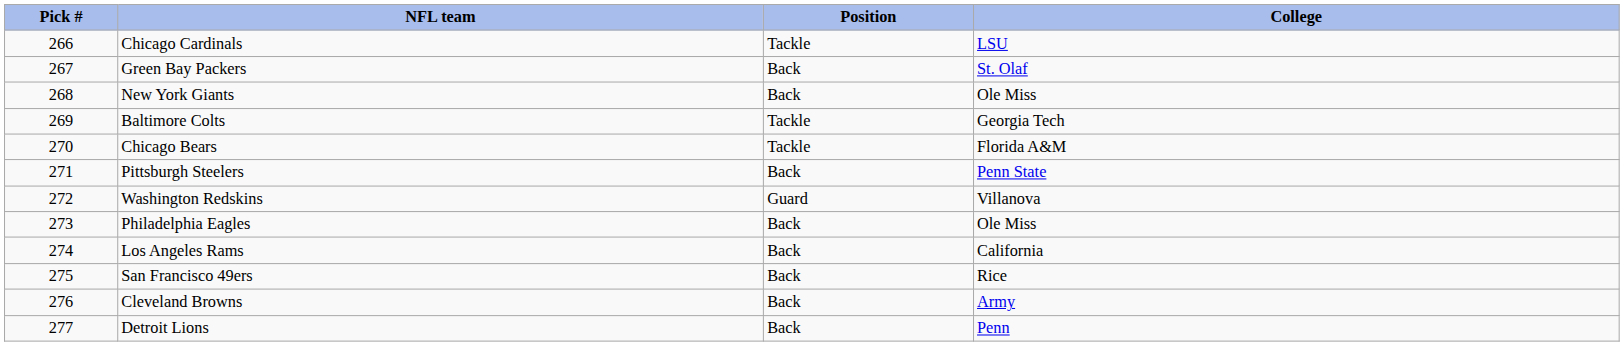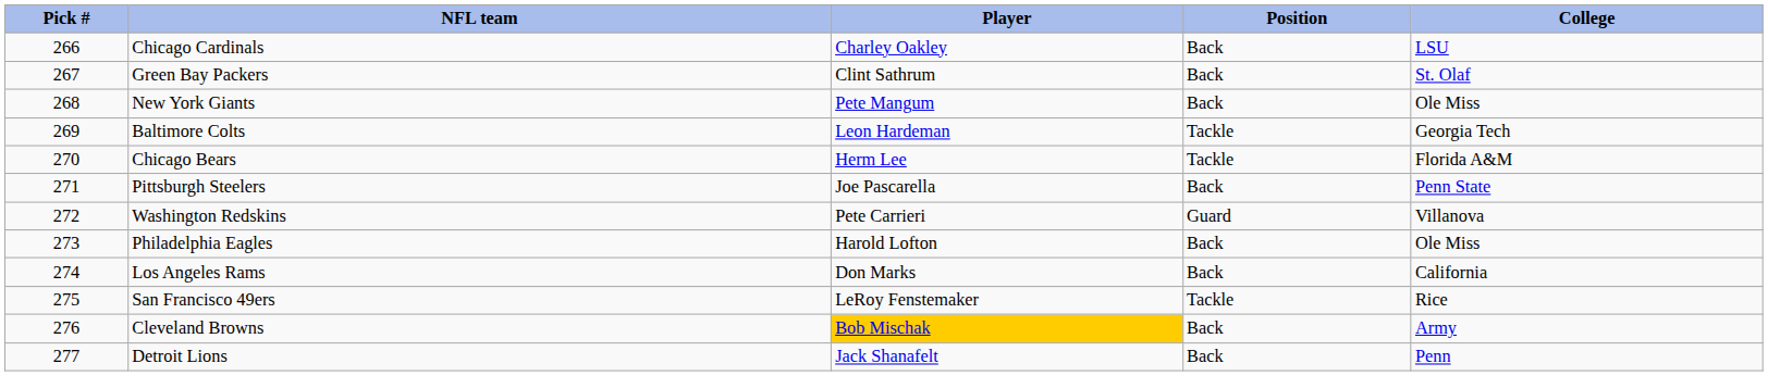 <table class="wikitable sortable sortable" style="width: 100%">
 <tr>
 <th style="background:#a8bdec; width:7%;">Pick #</th>
 <th style="width:40%; background:#a8bdec;">NFL team</th>
+<th style="width:20%; background:#a8bdec;">Player</th>
 <th style="width:13%; background:#a8bdec;">Position</th>
 <th style="background:#A8BDEC;">College</th>
 </tr>
 <tr>
 <td align=center>266</td>
 <td>Chicago Cardinals</td>
-<td>Tackle</td>
+<td><a href='#'>Charley Oakley</a></td>
+<td>Back</td>
 <td><a href='#'>LSU</a></td>
 </tr>
 <tr>
 <td align=center>267</td>
 <td>Green Bay Packers</td>
+<td>Clint Sathrum</td>
 <td>Back</td>
 <td><a href='#'>St. Olaf</a></td>
 </tr>
 <tr>
 <td align=center>268</td>
 <td>New York Giants</td>
+<td><a href='#'>Pete Mangum</a></td>
 <td>Back</td>
 <td>Ole Miss</td>
 </tr>
 <tr>
 <td align=center>269</td>
 <td>Baltimore Colts</td>
+<td><a href='#'>Leon Hardeman</a></td>
 <td>Tackle</td>
 <td>Georgia Tech</td>
 </tr>
 <tr>
 <td align=center>270</td>
 <td>Chicago Bears</td>
+<td><a href='#'>Herm Lee</a></td>
 <td>Tackle</td>
 <td>Florida A&M</td>
 </tr>
 <tr>
 <td align=center>271</td>
 <td>Pittsburgh Steelers</td>
+<td>Joe Pascarella</td>
 <td>Back</td>
 <td><a href='#'>Penn State</a></td>
 </tr>
 <tr>
 <td align=center>272</td>
 <td>Washington Redskins</td>
+<td>Pete Carrieri</td>
 <td>Guard</td>
 <td>Villanova</td>
 </tr>
 <tr>
 <td align=center>273</td>
 <td>Philadelphia Eagles</td>
+<td>Harold Lofton</td>
 <td>Back</td>
 <td>Ole Miss</td>
 </tr>
 <tr>
 <td align=center>274</td>
 <td>Los Angeles Rams</td>
+<td>Don Marks</td>
 <td>Back</td>
 <td>California</td>
 </tr>
 <tr>
 <td align=center>275</td>
 <td>San Francisco 49ers</td>
-<td>Back</td>
+<td>LeRoy Fenstemaker</td>
+<td>Tackle</td>
 <td>Rice</td>
 </tr>
 <tr>
 <td align=center>276</td>
 <td>Cleveland Browns</td>
+<td style="background:#fc0;"><a href='#'>Bob Mischak</a></td>
 <td>Back</td>
 <td><a href='#'>Army</a></td>
 </tr>
 <tr>
 <td align=center>277</td>
 <td>Detroit Lions</td>
+<td><a href='#'>Jack Shanafelt</a></td>
 <td>Back</td>
 <td><a href='#'>Penn</a></td>
 </tr>
 </table>
